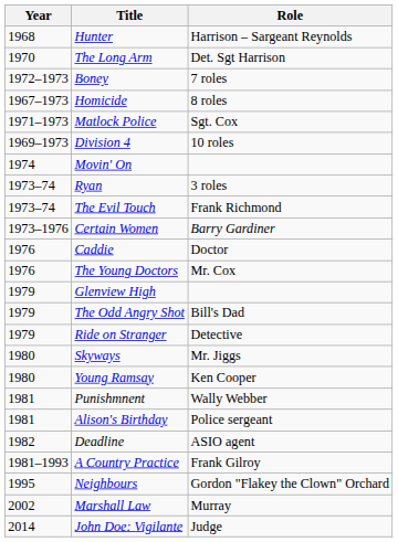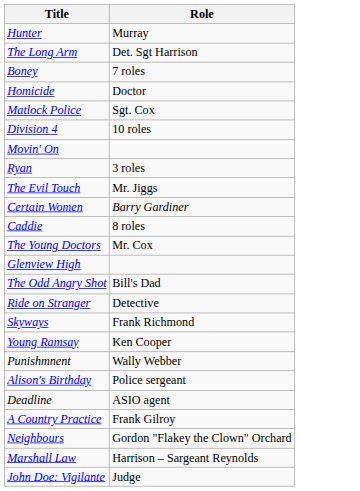 <table class="wikitable">
 <tr>
-<th>Year</th>
 <th>Title</th>
 <th>Role</th>
 </tr>
 <tr>
-<td>1968</td>
 <td><a href='#'><em>Hunter</em></a></td>
-<td>Harrison – Sargeant Reynolds</td>
+<td>Murray</td>
 </tr>
 <tr>
-<td>1970</td>
 <td><a href='#'><em>The Long Arm</em></a></td>
 <td>Det. Sgt Harrison</td>
 </tr>
 <tr>
-<td>1972–1973</td>
 <td><a href='#'><em>Boney</em></a></td>
 <td>7 roles</td>
 </tr>
 <tr>
-<td>1967–1973</td>
 <td><em><a href='#'>Homicide</a></em></td>
-<td>8 roles</td>
+<td>Doctor</td>
 </tr>
 <tr>
-<td>1971–1973</td>
 <td><em><a href='#'>Matlock Police</a></em></td>
 <td>Sgt. Cox</td>
 </tr>
 <tr>
-<td>1969–1973</td>
 <td><em><a href='#'>Division 4</a></em></td>
 <td>10 roles</td>
 </tr>
 <tr>
-<td>1974</td>
 <td><em><a href='#'>Movin' On</a></em></td>
 <td></td>
 </tr>
 <tr>
-<td>1973–74</td>
 <td><a href='#'><em>Ryan</em></a></td>
 <td>3 roles</td>
 </tr>
 <tr>
-<td>1973–74</td>
 <td><em><a href='#'>The Evil Touch</a></em></td>
-<td>Frank Richmond</td>
+<td>Mr. Jiggs</td>
 </tr>
 <tr>
-<td>1973–1976</td>
 <td><em><a href='#'>Certain Women</a></em></td>
 <td><em>Barry Gardiner</em></td>
 </tr>
 <tr>
-<td>1976</td>
 <td><a href='#'><em>Caddie</em></a></td>
-<td>Doctor</td>
+<td>8 roles</td>
 </tr>
 <tr>
-<td>1976</td>
 <td><em><a href='#'>The Young Doctors</a></em></td>
 <td>Mr. Cox</td>
 </tr>
 <tr>
-<td>1979</td>
 <td><em><a href='#'>Glenview High</a></em></td>
 <td></td>
 </tr>
 <tr>
-<td>1979</td>
 <td><em><a href='#'>The Odd Angry Shot</a></em></td>
 <td>Bill's Dad</td>
 </tr>
 <tr>
-<td>1979</td>
 <td><em><a href='#'>Ride on Stranger</a></em></td>
 <td>Detective</td>
 </tr>
 <tr>
-<td>1980</td>
 <td><em><a href='#'>Skyways</a></em></td>
-<td>Mr. Jiggs</td>
+<td>Frank Richmond</td>
 </tr>
 <tr>
-<td>1980</td>
 <td><em><a href='#'>Young Ramsay</a></em></td>
 <td>Ken Cooper</td>
 </tr>
 <tr>
-<td>1981</td>
 <td><em>Punishmnent</em></td>
 <td>Wally Webber</td>
 </tr>
 <tr>
-<td>1981</td>
 <td><em><a href='#'>Alison's Birthday</a></em></td>
 <td>Police sergeant</td>
 </tr>
 <tr>
-<td>1982</td>
 <td><em>Deadline</em></td>
 <td>ASIO agent</td>
 </tr>
 <tr>
-<td>1981–1993</td>
 <td><em><a href='#'>A Country Practice</a></em></td>
 <td>Frank Gilroy</td>
 </tr>
 <tr>
-<td>1995</td>
 <td><em><a href='#'>Neighbours</a></em></td>
 <td>Gordon "Flakey the Clown" Orchard</td>
 </tr>
 <tr>
-<td>2002</td>
 <td><em><a href='#'>Marshall Law</a></em></td>
-<td>Murray</td>
+<td>Harrison – Sargeant Reynolds</td>
 </tr>
 <tr>
-<td>2014</td>
 <td><em><a href='#'>John Doe: Vigilante</a></em></td>
 <td>Judge</td>
 </tr>
 </table>
